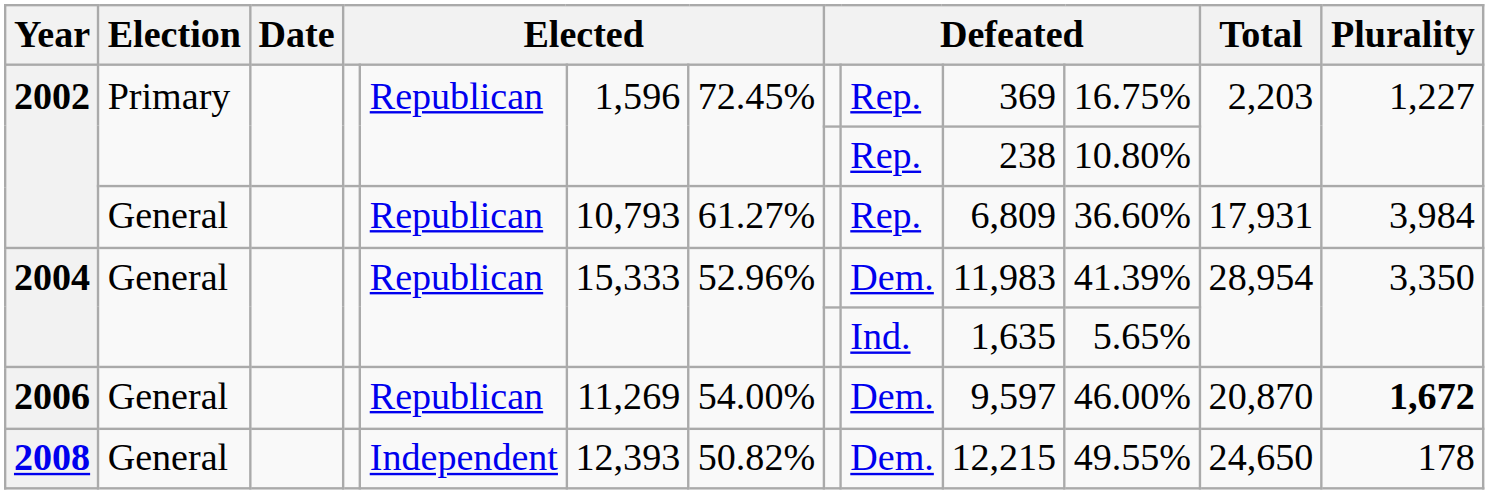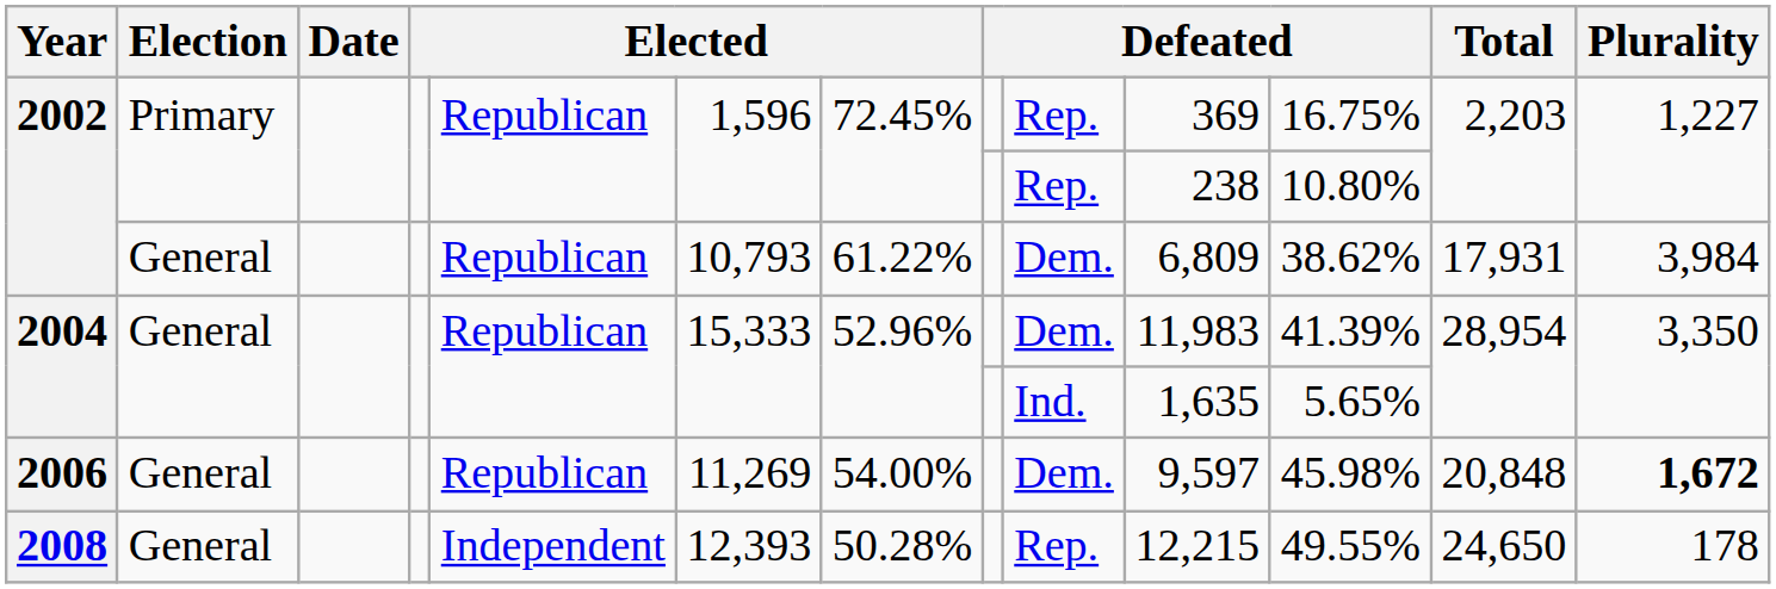 <table class="wikitable">
 <tr>
 <th>Year</th>
 <th>Election</th>
 <th>Date</th>
 <th colspan="4">Elected</th>
 <th colspan="4">Defeated</th>
 <th>Total</th>
 <th>Plurality</th>
 </tr>
 <tr>
 <th rowspan="3" valign="top">2002</th>
 <td rowspan="2" valign="top">Primary</td>
 <td rowspan="2" valign="top"></td>
 <td rowspan="2" valign="top"></td>
 <td rowspan="2" valign="top" ><a href='#'>Republican</a></td>
 <td rowspan="2" align="right" valign="top">1,596</td>
 <td rowspan="2" align="right" valign="top">72.45%</td>
 <td></td>
 <td valign="top" ><a href='#'>Rep.</a></td>
 <td align="right" valign="top">369</td>
 <td align="right" valign="top">16.75%</td>
 <td rowspan="2" align="right" valign="top">2,203</td>
 <td rowspan="2" align="right" valign="top">1,227</td>
 </tr>
 <tr>
 <td></td>
 <td valign="top" ><a href='#'>Rep.</a></td>
 <td align="right" valign="top">238</td>
 <td align="right" valign="top">10.80%</td>
 </tr>
 <tr>
 <td valign="top">General</td>
 <td valign="top"></td>
 <td valign="top"></td>
 <td valign="top" ><a href='#'>Republican</a></td>
 <td align="right" valign="top">10,793</td>
-<td align="right" valign="top">61.27%</td>
+<td align="right" valign="top">61.22%</td>
 <td></td>
-<td valign="top" ><a href='#'>Rep.</a></td>
+<td valign="top" ><a href='#'>Dem.</a></td>
 <td align="right" valign="top">6,809</td>
-<td align="right" valign="top">36.60%</td>
+<td align="right" valign="top">38.62%</td>
 <td align="right" valign="top">17,931</td>
 <td align="right" valign="top">3,984</td>
 </tr>
 <tr>
 <th valign="top" rowspan="2">2004</th>
 <td rowspan="2" valign="top">General</td>
 <td rowspan="2" valign="top"></td>
 <td rowspan="2" valign="top"></td>
 <td rowspan="2" valign="top" ><a href='#'>Republican</a></td>
 <td rowspan="2" align="right" valign="top">15,333</td>
 <td rowspan="2" align="right" valign="top">52.96%</td>
 <td></td>
 <td valign="top" ><a href='#'>Dem.</a></td>
 <td align="right" valign="top">11,983</td>
 <td align="right" valign="top">41.39%</td>
 <td rowspan="2" align="right" valign="top">28,954</td>
 <td rowspan="2" align="right" valign="top">3,350</td>
 </tr>
 <tr>
 <td></td>
 <td valign="top" ><a href='#'>Ind.</a></td>
 <td align="right" valign="top">1,635</td>
 <td align="right" valign="top">5.65%</td>
 </tr>
 <tr>
 <th>2006</th>
 <td valign="top">General</td>
 <td valign="top"></td>
 <td valign="top"></td>
 <td valign="top" ><a href='#'>Republican</a></td>
 <td align="right" valign="top">11,269</td>
 <td align="right" valign="top">54.00%</td>
 <td valign="top"></td>
 <td valign="top" ><a href='#'>Dem.</a></td>
 <td align="right" valign="top">9,597</td>
-<td align="right" valign="top">46.00%</td>
-<td align="right" valign="top">20,870</td>
+<td align="right" valign="top">45.98%</td>
+<td align="right" valign="top">20,848</td>
 <td align="right" valign="top"><strong>1,672</strong></td>
 </tr>
 <tr>
 <th valign="top"><a href='#'>2008</a></th>
 <td valign="top">General</td>
 <td valign="top"></td>
 <td valign="top"></td>
 <td valign="top" ><a href='#'>Independent</a></td>
 <td align="right" valign="top">12,393</td>
-<td align="right" valign="top">50.82%</td>
+<td align="right" valign="top">50.28%</td>
 <td valign="top"></td>
-<td valign="top" ><a href='#'>Dem.</a></td>
+<td valign="top" ><a href='#'>Rep.</a></td>
 <td align="right" valign="top">12,215</td>
 <td align="right" valign="top">49.55%</td>
 <td align="right" valign="top">24,650</td>
 <td align="right" valign="top">178</td>
 </tr>
 </table>
